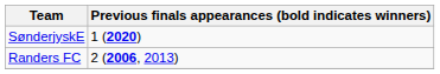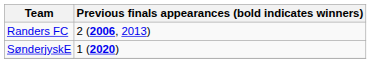 <table class="wikitable">
 <tr>
 <th>Team</th>
 <th>Previous finals appearances (bold indicates winners)</th>
 </tr>
 <tr>
+<td><a href='#'>Randers FC</a></td>
+<td>2 (<strong><a href='#'>2006</a></strong>, <a href='#'>2013</a>)</td>
+</tr>
+<tr>
 <td><a href='#'>SønderjyskE</a></td>
 <td>1 (<strong><a href='#'>2020</a></strong>)</td>
 </tr>
 <tr>
-<td><a href='#'>Randers FC</a></td>
-<td>2 (<strong><a href='#'>2006</a></strong>, <a href='#'>2013</a>)</td>
-</tr>
-<tr>
 </tr>
 </table>
